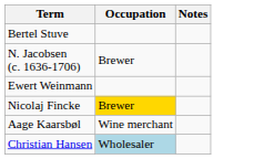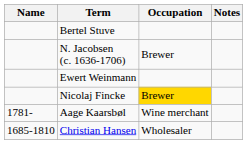 <table class="wikitable sortable">
 <tr>
+<th>Name</th>
 <th>Term</th>
 <th>Occupation</th>
 <th>Notes</th>
 </tr>
 <tr>
+<td></td>
 <td>Bertel Stuve</td>
 <td></td>
 <td></td>
 </tr>
 <tr>
+<td></td>
 <td>N. Jacobsen <br>(c. 1636-1706)</td>
 <td>Brewer</td>
 <td></td>
 </tr>
 <tr>
+<td></td>
 <td>Ewert Weinmann</td>
 <td></td>
 <td></td>
 </tr>
 <tr>
+<td></td>
 <td>Nicolaj Fincke</td>
 <td style="background: gold;">Brewer</td>
 <td></td>
 </tr>
 <tr>
+<td>1781-</td>
 <td>Aage Kaarsbøl</td>
 <td>Wine merchant</td>
 <td></td>
 </tr>
 <tr>
+<td>1685-1810</td>
 <td><a href='#'>Christian Hansen</a></td>
-<td style="background: lightblue;">Wholesaler</td>
+<td>Wholesaler</td>
 <td></td>
 </tr>
 </table>
